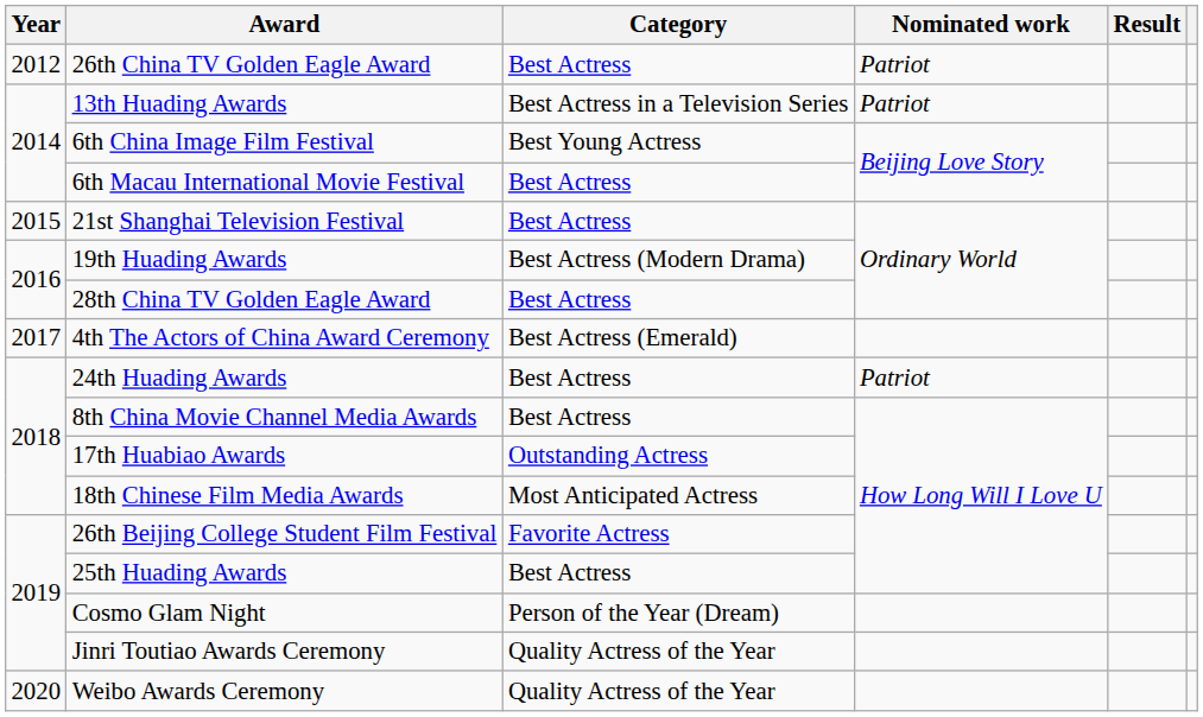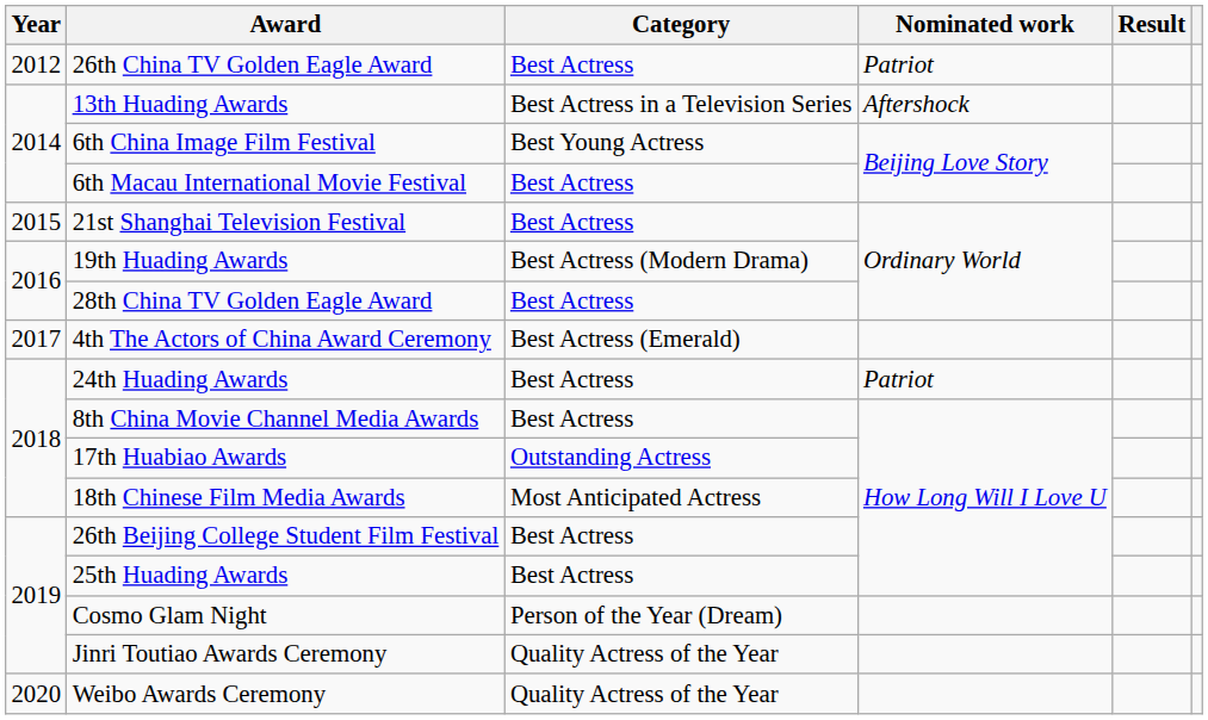 <table class="wikitable">
 <tr>
 <th>Year</th>
 <th>Award</th>
 <th>Category</th>
 <th>Nominated work</th>
 <th>Result</th>
 <th class="unsortable"></th>
 </tr>
 <tr>
 <td>2012</td>
 <td>26th <a href='#'>China TV Golden Eagle Award</a></td>
 <td><a href='#'>Best Actress</a></td>
 <td><em>Patriot</em></td>
 <td></td>
 <td></td>
 </tr>
 <tr>
 <td rowspan=3>2014</td>
 <td><a href='#'>13th Huading Awards</a></td>
 <td>Best Actress in a Television Series</td>
-<td><em>Patriot</em></td>
+<td><em>Aftershock</em></td>
 <td></td>
 <td></td>
 </tr>
 <tr>
 <td>6th <a href='#'>China Image Film Festival</a></td>
 <td>Best Young Actress</td>
 <td rowspan=2><em><a href='#'>Beijing Love Story</a></em></td>
 <td></td>
 <td></td>
 </tr>
 <tr>
 <td>6th <a href='#'>Macau International Movie Festival</a></td>
 <td><a href='#'>Best Actress</a></td>
 <td></td>
 <td></td>
 </tr>
 <tr>
 <td>2015</td>
 <td>21st <a href='#'>Shanghai Television Festival</a></td>
 <td><a href='#'>Best Actress</a></td>
 <td rowspan=3><em>Ordinary World</em></td>
 <td></td>
 <td></td>
 </tr>
 <tr>
 <td rowspan=2>2016</td>
 <td>19th <a href='#'>Huading Awards</a></td>
 <td>Best Actress (Modern Drama)</td>
 <td></td>
 <td></td>
 </tr>
 <tr>
 <td>28th <a href='#'>China TV Golden Eagle Award</a></td>
 <td><a href='#'>Best Actress</a></td>
 <td></td>
 <td></td>
 </tr>
 <tr>
 <td>2017</td>
 <td>4th <a href='#'>The Actors of China Award Ceremony</a></td>
 <td>Best Actress (Emerald)</td>
 <td></td>
 <td></td>
 <td></td>
 </tr>
 <tr>
 <td rowspan=4>2018</td>
 <td>24th <a href='#'>Huading Awards</a></td>
 <td>Best Actress</td>
 <td><em>Patriot</em></td>
 <td></td>
 <td></td>
 </tr>
 <tr>
 <td>8th <a href='#'>China Movie Channel Media Awards</a></td>
 <td>Best Actress</td>
 <td rowspan=5><em><a href='#'>How Long Will I Love U</a></em></td>
 <td></td>
 <td></td>
 </tr>
 <tr>
 <td>17th <a href='#'>Huabiao Awards</a></td>
 <td><a href='#'>Outstanding Actress</a></td>
 <td></td>
 <td></td>
 </tr>
 <tr>
 <td>18th <a href='#'>Chinese Film Media Awards</a></td>
 <td>Most Anticipated Actress</td>
 <td></td>
 <td></td>
 </tr>
 <tr>
 <td rowspan=4>2019</td>
 <td>26th <a href='#'>Beijing College Student Film Festival</a></td>
-<td><a href='#'>Favorite Actress</a></td>
+<td>Best Actress</td>
 <td></td>
 <td></td>
 </tr>
 <tr>
 <td>25th <a href='#'>Huading Awards</a></td>
 <td>Best Actress</td>
 <td></td>
 <td></td>
 </tr>
 <tr>
 <td>Cosmo Glam Night</td>
 <td>Person of the Year (Dream)</td>
 <td></td>
 <td></td>
 <td></td>
 </tr>
 <tr>
 <td>Jinri Toutiao Awards Ceremony</td>
 <td>Quality Actress of the Year</td>
 <td></td>
 <td></td>
 <td></td>
 </tr>
 <tr>
 <td>2020</td>
 <td>Weibo Awards Ceremony</td>
 <td>Quality Actress of the Year</td>
 <td></td>
 <td></td>
 <td></td>
 </tr>
 </table>
